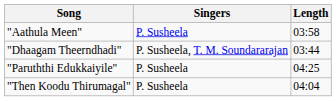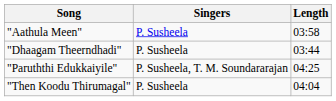 <table class="wikitable">
 <tr>
 <th>Song</th>
 <th>Singers</th>
 <th>Length</th>
 </tr>
 <tr>
 <td>"Aathula Meen"</td>
 <td><a href='#'>P. Susheela</a></td>
 <td>03:58</td>
 </tr>
 <tr>
 <td>"Dhaagam Theerndhadi"</td>
-<td>P. Susheela, <a href='#'>T. M. Soundararajan</a></td>
+<td>P. Susheela</td>
 <td>03:44</td>
 </tr>
 <tr>
 <td>"Paruththi Edukkaiyile"</td>
-<td>P. Susheela</td>
+<td>P. Susheela, T. M. Soundararajan</td>
 <td>04:25</td>
 </tr>
 <tr>
 <td>"Then Koodu Thirumagal"</td>
 <td>P. Susheela</td>
 <td>04:04</td>
 </tr>
 </table>
